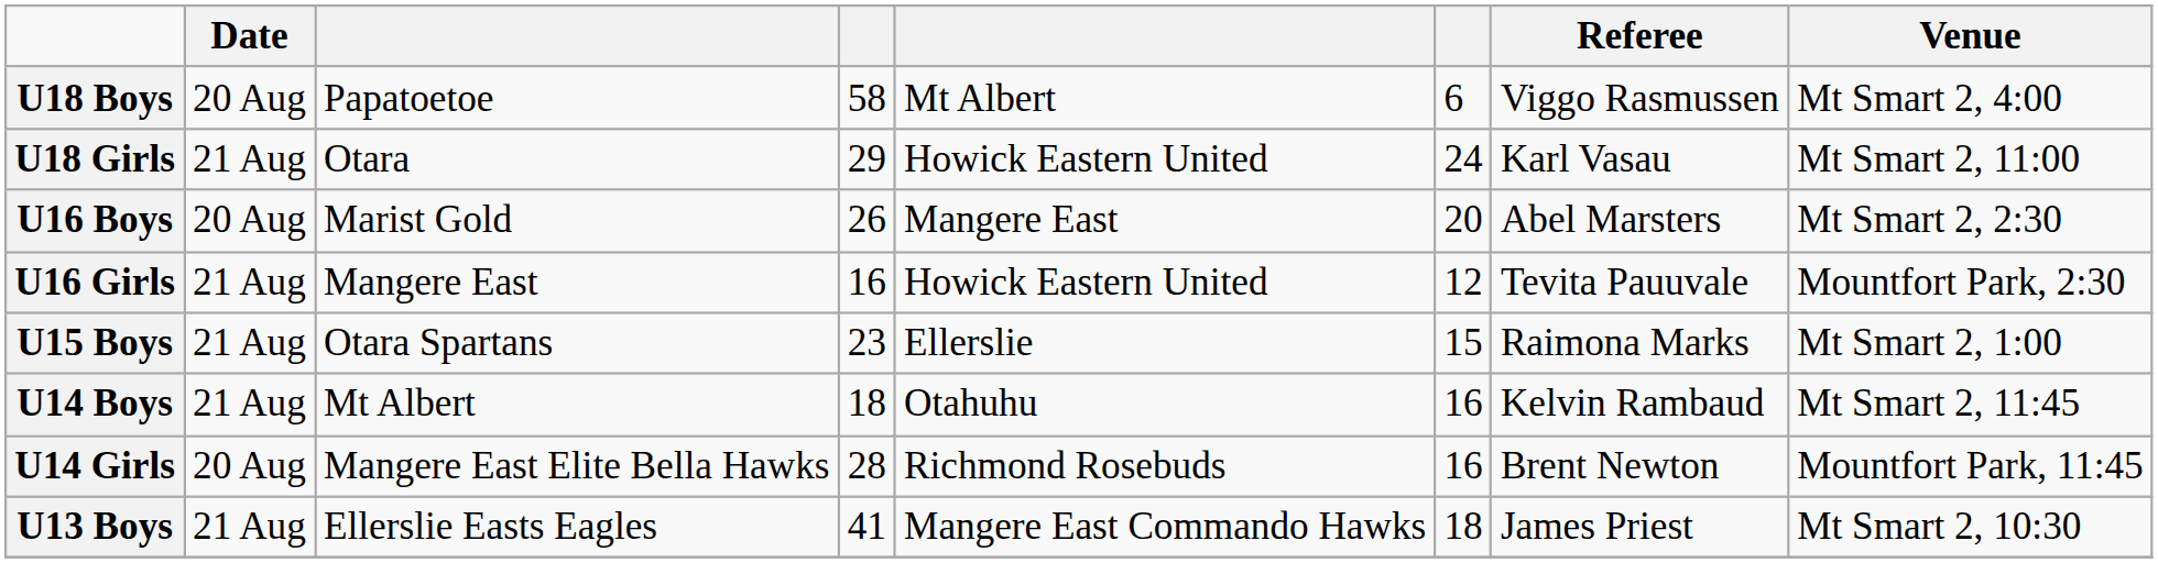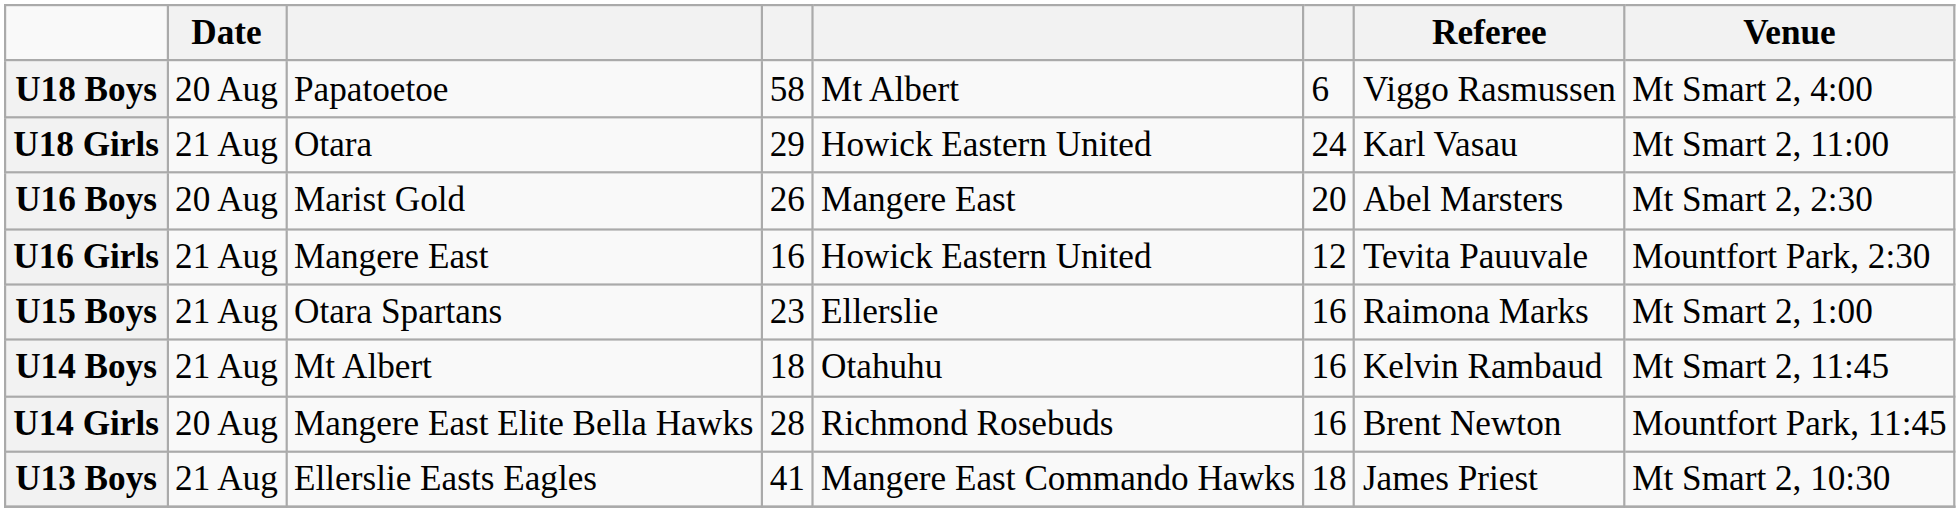 <table class="wikitable mw-collapsible">
 <tr>
 <td></td>
 <th scope="col">Date</th>
 <th scope="col"></th>
 <th scope="col"></th>
 <th scope="col"></th>
 <th scope="col"></th>
 <th scope="col">Referee</th>
 <th scope="col">Venue</th>
 </tr>
 <tr>
 <th scope="row">U18 Boys</th>
 <td>20 Aug</td>
 <td>Papatoetoe</td>
 <td>58</td>
 <td>Mt Albert</td>
 <td>6</td>
 <td>Viggo Rasmussen</td>
 <td>Mt Smart 2, 4:00</td>
 </tr>
 <tr>
 <th scope="row">U18 Girls</th>
 <td>21 Aug</td>
 <td>Otara</td>
 <td>29</td>
 <td>Howick Eastern United</td>
 <td>24</td>
 <td>Karl Vasau</td>
 <td>Mt Smart 2, 11:00</td>
 </tr>
 <tr>
 <th scope="row">U16 Boys</th>
 <td>20 Aug</td>
 <td>Marist Gold</td>
 <td>26</td>
 <td>Mangere East</td>
 <td>20</td>
 <td>Abel Marsters</td>
 <td>Mt Smart 2, 2:30</td>
 </tr>
 <tr>
 <th scope="row">U16 Girls</th>
 <td>21 Aug</td>
 <td>Mangere East</td>
 <td>16</td>
 <td>Howick Eastern United</td>
 <td>12</td>
 <td>Tevita Pauuvale</td>
 <td>Mountfort Park, 2:30</td>
 </tr>
 <tr>
 <th scope="row">U15 Boys</th>
 <td>21 Aug</td>
 <td>Otara Spartans</td>
 <td>23</td>
 <td>Ellerslie</td>
-<td>15</td>
+<td>16</td>
 <td>Raimona Marks</td>
 <td>Mt Smart 2, 1:00</td>
 </tr>
 <tr>
 <th scope="row">U14 Boys</th>
 <td>21 Aug</td>
 <td>Mt Albert</td>
 <td>18</td>
 <td>Otahuhu</td>
 <td>16</td>
 <td>Kelvin Rambaud</td>
 <td>Mt Smart 2, 11:45</td>
 </tr>
 <tr>
 <th scope="row">U14 Girls</th>
 <td>20 Aug</td>
 <td>Mangere East Elite Bella Hawks</td>
 <td>28</td>
 <td>Richmond Rosebuds</td>
 <td>16</td>
 <td>Brent Newton</td>
 <td>Mountfort Park, 11:45</td>
 </tr>
 <tr>
 <th scope="row">U13 Boys</th>
 <td>21 Aug</td>
 <td>Ellerslie Easts Eagles</td>
 <td>41</td>
 <td>Mangere East Commando Hawks</td>
 <td>18</td>
 <td>James Priest</td>
 <td>Mt Smart 2, 10:30</td>
 </tr>
 <tr>
 </tr>
 </table>
